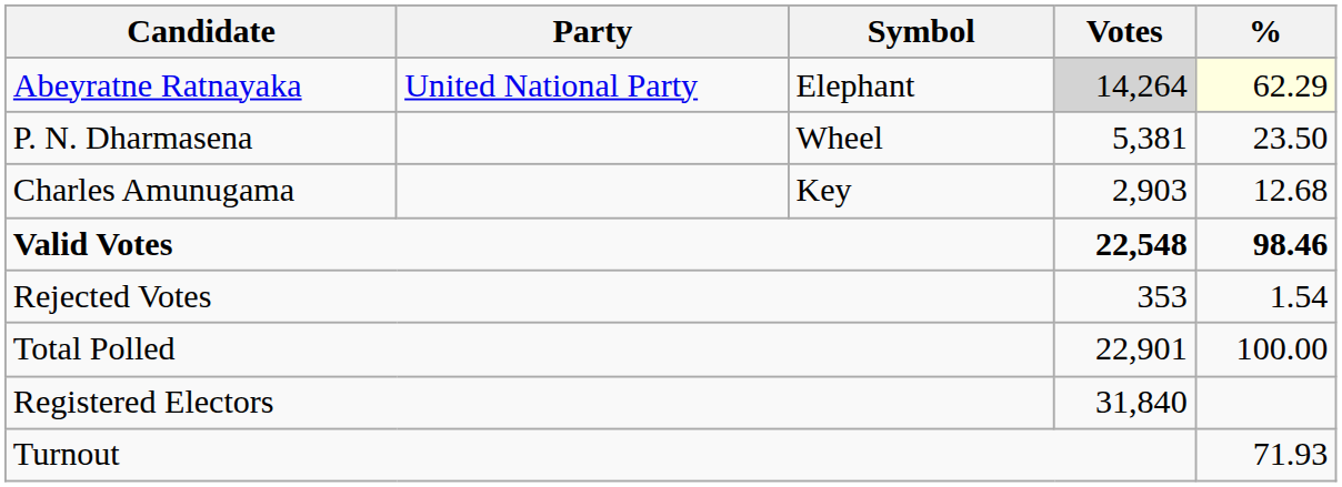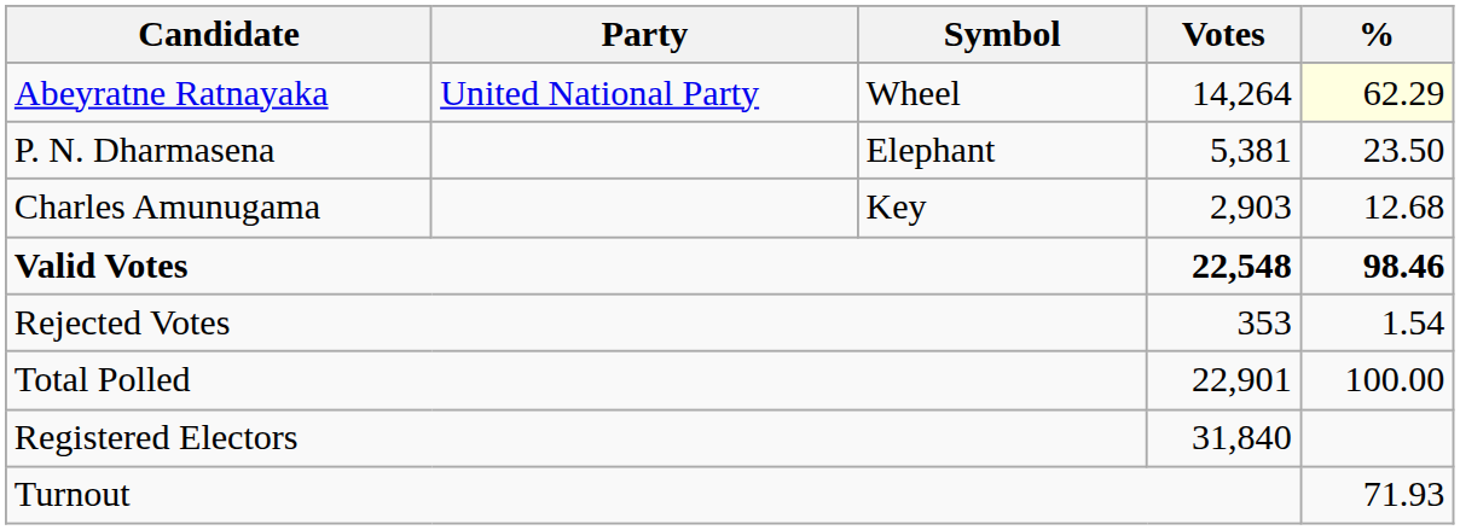 <table class="wikitable" border="1" style="text-align:right;">
 <tr>
 <th align=left width="180">Candidate</th>
 <th align=left width="180">Party</th>
 <th align=left width="120">Symbol</th>
 <th align=left width="60">Votes</th>
 <th align=left width="60">%</th>
 </tr>
 <tr>
 <td align=left><a href='#'>Abeyratne Ratnayaka</a></td>
 <td align=left><a href='#'>United National Party</a></td>
-<td align=left>Elephant</td>
-<td style="background: lightgrey;">14,264</td>
+<td align=left>Wheel</td>
+<td>14,264</td>
 <td style="background: lightyellow;">62.29</td>
 </tr>
 <tr>
 <td align=left>P. N. Dharmasena</td>
 <td align=left></td>
-<td align=left>Wheel</td>
+<td align=left>Elephant</td>
 <td>5,381</td>
 <td>23.50</td>
 </tr>
 <tr>
 <td align=left>Charles Amunugama</td>
 <td align=left></td>
 <td align=left>Key</td>
 <td>2,903</td>
 <td>12.68</td>
 </tr>
 <tr>
 <td align=left colspan=3><strong>Valid Votes</strong></td>
 <td><strong>22,548</strong></td>
 <td><strong>98.46</strong></td>
 </tr>
 <tr>
 <td align=left colspan=3>Rejected Votes</td>
 <td>353</td>
 <td>1.54</td>
 </tr>
 <tr>
 <td align=left colspan=3>Total Polled</td>
 <td>22,901</td>
 <td>100.00</td>
 </tr>
 <tr>
 <td align=left colspan=3>Registered Electors</td>
 <td>31,840</td>
 <td></td>
 </tr>
 <tr>
 <td align=left colspan=4>Turnout</td>
 <td>71.93</td>
 </tr>
 </table>
